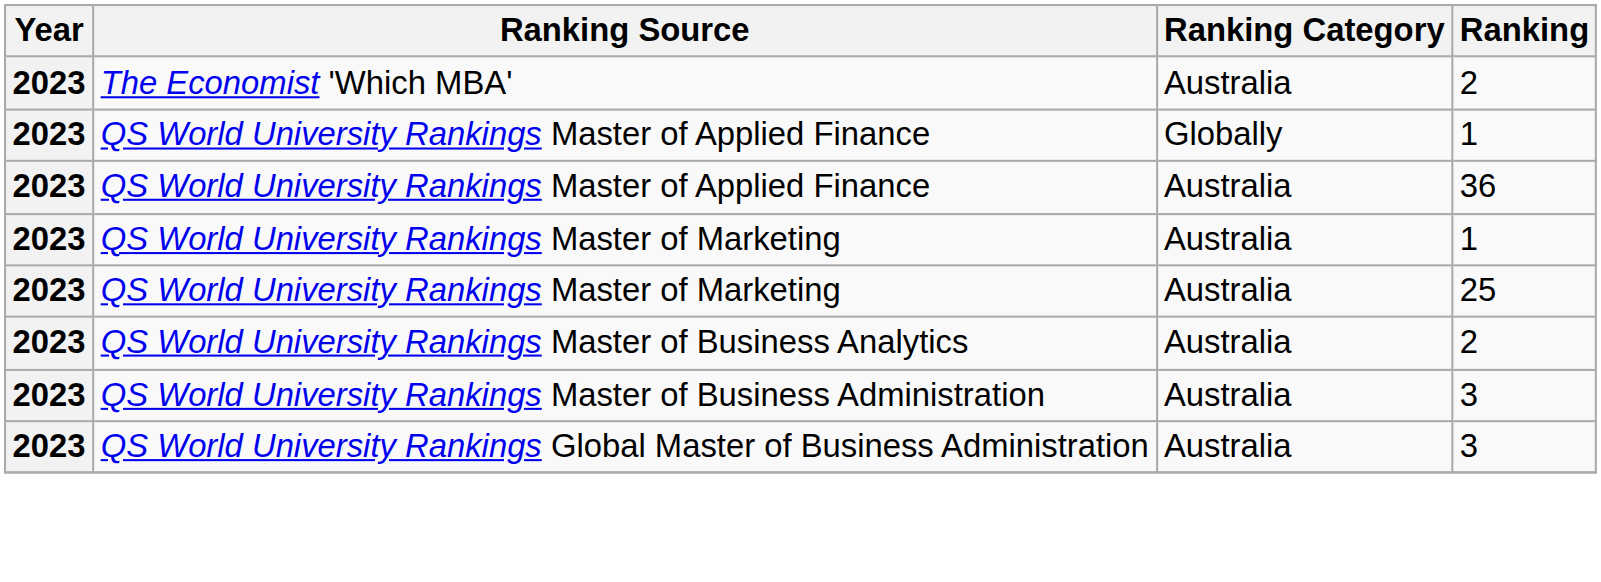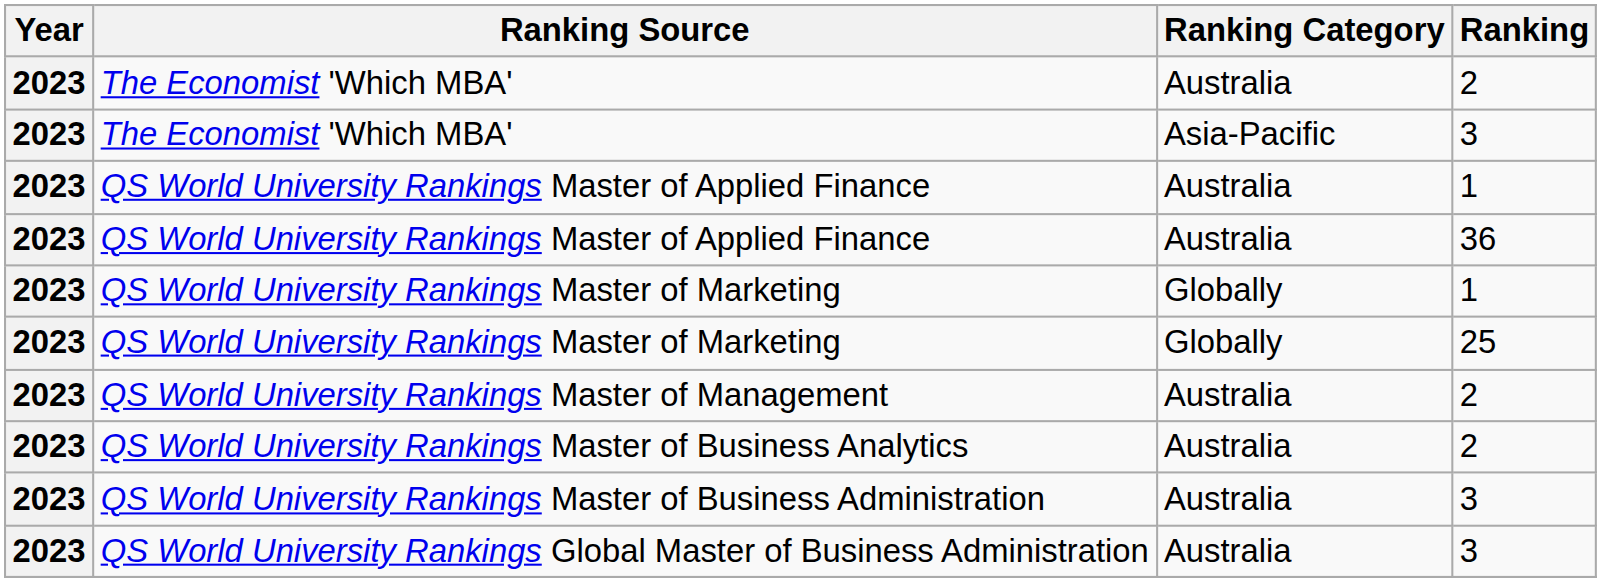 <table class="wikitable sortable">
 <tr style="background:#ececec;">
 <th>Year</th>
 <th>Ranking Source</th>
 <th>Ranking Category</th>
 <th>Ranking</th>
 </tr>
 <tr>
 <th>2023</th>
 <td><em><a href='#'>The Economist</a></em> 'Which MBA'</td>
 <td>Australia</td>
 <td>2</td>
 </tr>
 <tr>
 <th>2023</th>
+<td><em><a href='#'>The Economist</a></em> 'Which MBA'</td>
+<td>Asia-Pacific</td>
+<td>3</td>
+</tr>
+<tr>
+<th>2023</th>
 <td><em><a href='#'>QS World University Rankings</a></em> Master of Applied Finance</td>
-<td>Globally</td>
+<td>Australia</td>
 <td>1</td>
 </tr>
 <tr>
 <th>2023</th>
 <td><em><a href='#'>QS World University Rankings</a></em> Master of Applied Finance</td>
 <td>Australia</td>
 <td>36</td>
 </tr>
 <tr>
 <th>2023</th>
 <td><em><a href='#'>QS World University Rankings</a></em> Master of Marketing</td>
-<td>Australia</td>
+<td>Globally</td>
 <td>1</td>
 </tr>
 <tr>
 <th>2023</th>
 <td><em><a href='#'>QS World University Rankings</a></em> Master of Marketing</td>
+<td>Globally</td>
+<td>25</td>
+</tr>
+<tr>
+<th>2023</th>
+<td><em><a href='#'>QS World University Rankings</a></em> Master of Management</td>
 <td>Australia</td>
-<td>25</td>
+<td>2</td>
 </tr>
 <tr>
 <th>2023</th>
 <td><em><a href='#'>QS World University Rankings</a></em> Master of Business Analytics</td>
 <td>Australia</td>
 <td>2</td>
 </tr>
 <tr>
 <th>2023</th>
 <td><em><a href='#'>QS World University Rankings</a></em> Master of Business Administration</td>
 <td>Australia</td>
 <td>3</td>
 </tr>
 <tr>
 <th>2023</th>
 <td><em><a href='#'>QS World University Rankings</a></em> Global Master of Business Administration</td>
 <td>Australia</td>
 <td>3</td>
 </tr>
 <tr>
 </tr>
 </table>
